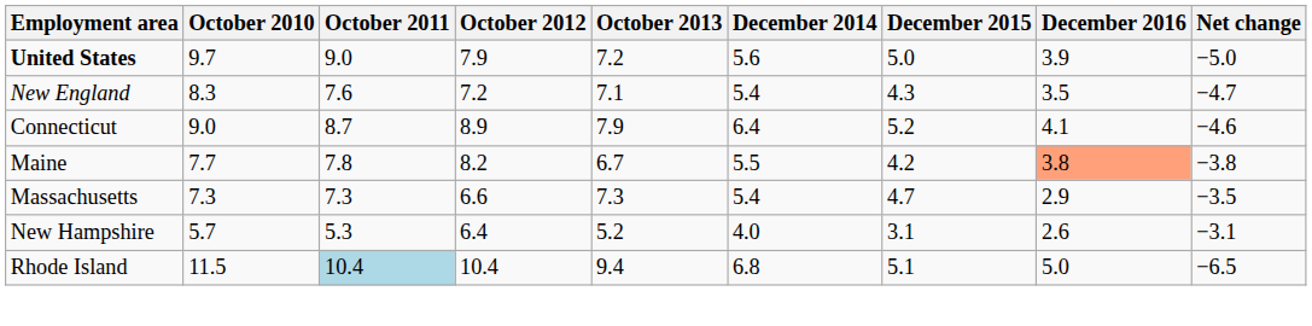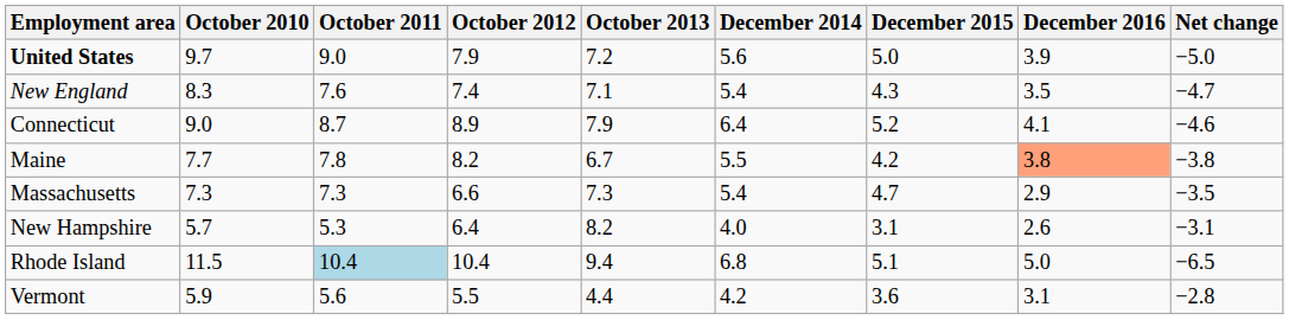 <table class="wikitable sortable">
 <tr>
 <th>Employment area</th>
 <th>October 2010</th>
 <th>October 2011</th>
 <th>October 2012</th>
 <th>October 2013</th>
 <th>December 2014</th>
 <th>December 2015</th>
 <th>December 2016</th>
 <th>Net change</th>
 </tr>
 <tr>
 <td><strong>United States</strong></td>
 <td>9.7</td>
 <td>9.0</td>
 <td>7.9</td>
 <td>7.2</td>
 <td>5.6</td>
 <td>5.0</td>
 <td>3.9</td>
 <td>−5.0</td>
 </tr>
 <tr>
 <td><em>New England</em></td>
 <td>8.3</td>
 <td>7.6</td>
-<td>7.2</td>
+<td>7.4</td>
 <td>7.1</td>
 <td>5.4</td>
 <td>4.3</td>
 <td>3.5</td>
 <td>−4.7</td>
 </tr>
 <tr>
 <td>Connecticut</td>
 <td>9.0</td>
 <td>8.7</td>
 <td>8.9</td>
 <td>7.9</td>
 <td>6.4</td>
 <td>5.2</td>
 <td>4.1</td>
 <td>−4.6</td>
 </tr>
 <tr>
 <td>Maine</td>
 <td>7.7</td>
 <td>7.8</td>
 <td>8.2</td>
 <td>6.7</td>
 <td>5.5</td>
 <td>4.2</td>
 <td style="background: lightsalmon;">3.8</td>
 <td>−3.8</td>
 </tr>
 <tr>
 <td>Massachusetts</td>
 <td>7.3</td>
 <td>7.3</td>
 <td>6.6</td>
 <td>7.3</td>
 <td>5.4</td>
 <td>4.7</td>
 <td>2.9</td>
 <td>−3.5</td>
 </tr>
 <tr>
 <td>New Hampshire</td>
 <td>5.7</td>
 <td>5.3</td>
 <td>6.4</td>
-<td>5.2</td>
+<td>8.2</td>
 <td>4.0</td>
 <td>3.1</td>
 <td>2.6</td>
 <td>−3.1</td>
 </tr>
 <tr>
 <td>Rhode Island</td>
 <td>11.5</td>
 <td style="background: lightblue;">10.4</td>
 <td>10.4</td>
 <td>9.4</td>
 <td>6.8</td>
 <td>5.1</td>
 <td>5.0</td>
 <td>−6.5</td>
 </tr>
+<tr>
+<td>Vermont</td>
+<td>5.9</td>
+<td>5.6</td>
+<td>5.5</td>
+<td>4.4</td>
+<td>4.2</td>
+<td>3.6</td>
+<td>3.1</td>
+<td>−2.8</td>
+</tr>
 </table>
